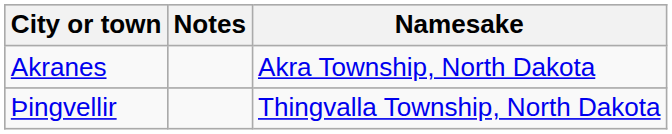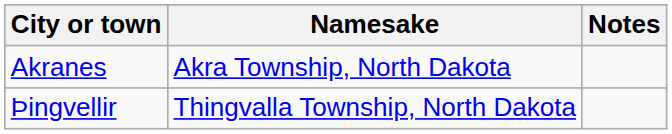 <table class="wikitable">
 <tr>
 <th>City or town</th>
+<th>Namesake</th>
 <th>Notes</th>
-<th>Namesake</th>
 </tr>
 <tr>
 <td><a href='#'>Akranes</a></td>
+<td><a href='#'>Akra Township, North Dakota</a></td>
 <td></td>
-<td><a href='#'>Akra Township, North Dakota</a></td>
 </tr>
 <tr>
 <td><a href='#'>Þingvellir</a></td>
+<td><a href='#'>Thingvalla Township, North Dakota</a></td>
 <td> </td>
-<td><a href='#'>Thingvalla Township, North Dakota</a></td>
 </tr>
 </table>
